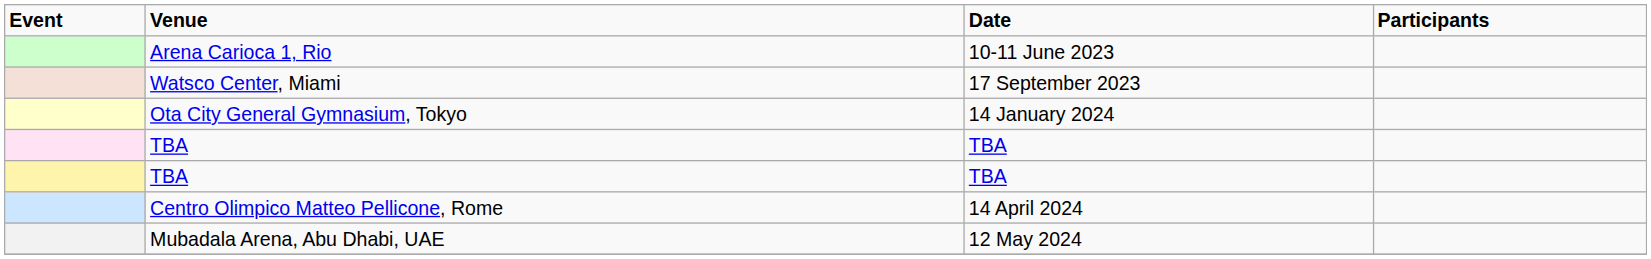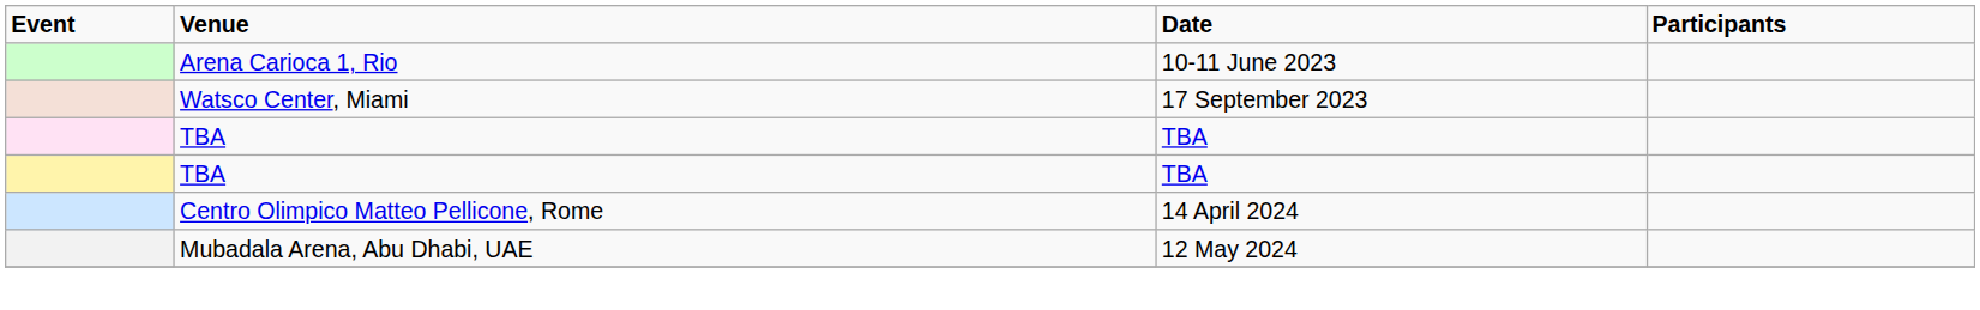 <table class="wikitable" style="text-align: left; font-size: 94%; width: 100%;">
 <tr>
 <td><strong>Event</strong></td>
 <td><strong>Venue</strong></td>
 <td><strong>Date</strong></td>
 <td><strong>Participants</strong></td>
 </tr>
 <tr>
 <th scope="row" align="center" style="background: #ccffcc;  text-align: left"></th>
 <td><a href='#'>Arena Carioca 1, Rio</a></td>
 <td>10-11 June 2023</td>
 <td></td>
 </tr>
 <tr>
 <th scope="row" align="center" style="background: #f4e0d7;  text-align: left"></th>
 <td><a href='#'>Watsco Center</a>, Miami</td>
 <td>17 September 2023</td>
-</tr>
-<tr>
-<th scope="row" align="center" style="background: #ffffcc;  text-align: left"></th>
-<td><a href='#'>Ota City General Gymnasium</a>, Tokyo</td>
-<td>14 January 2024</td>
-<td></td>
 </tr>
 <tr>
 <th scope="row" align="center" style="background: #ffe2f4;  text-align: left"></th>
 <td><a href='#'>TBA</a></td>
 <td><a href='#'>TBA</a></td>
 <td></td>
 </tr>
 <tr>
 <th scope="row" align="center" style="background: #fff4ab;  text-align: left"></th>
 <td><a href='#'>TBA</a></td>
 <td><a href='#'>TBA</a></td>
 <td></td>
 </tr>
 <tr>
 <th scope="row" align="center" style="background: #cce6ff;  text-align: left"></th>
 <td><a href='#'>Centro Olimpico Matteo Pellicone</a>, Rome</td>
 <td>14 April 2024</td>
 <td></td>
 </tr>
 <tr>
 <th scope="row" align="center" style="background: #cde6gf;  text-align: left"></th>
 <td>Mubadala Arena, Abu Dhabi, UAE</td>
 <td>12 May 2024</td>
 <td></td>
 </tr>
 <tr>
 </tr>
 </table>
